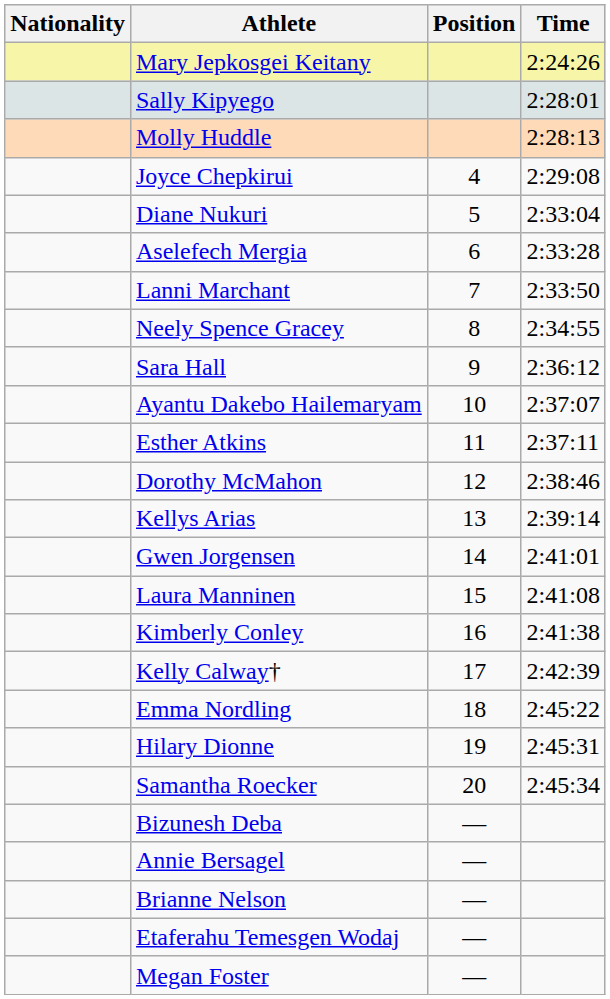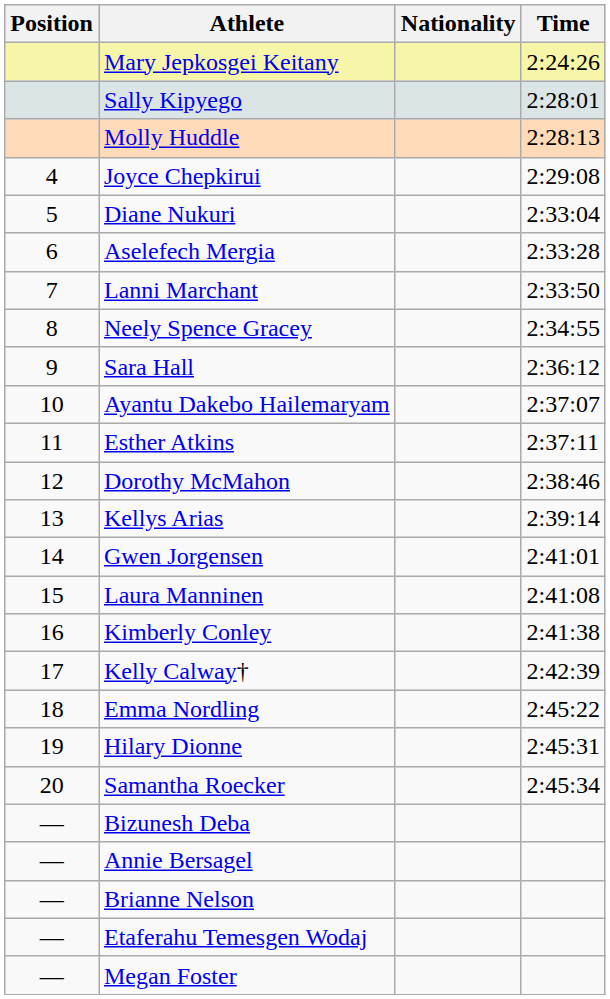 <table class="wikitable sortable">
 <tr>
+<th>Position</th>
+<th>Athlete</th>
 <th>Nationality</th>
-<th>Athlete</th>
-<th>Position</th>
 <th>Time</th>
 </tr>
 <tr bgcolor=#F7F6A8>
+<td align=center></td>
+<td><a href='#'>Mary Jepkosgei Keitany</a></td>
 <td></td>
-<td><a href='#'>Mary Jepkosgei Keitany</a></td>
-<td align=center></td>
 <td>2:24:26</td>
 </tr>
 <tr bgcolor=#DCE5E5>
+<td align=center></td>
+<td><a href='#'>Sally Kipyego</a></td>
 <td></td>
-<td><a href='#'>Sally Kipyego</a></td>
-<td align=center></td>
 <td>2:28:01</td>
 </tr>
 <tr bgcolor=#FFDAB9>
+<td align=center></td>
+<td><a href='#'>Molly Huddle</a></td>
 <td></td>
-<td><a href='#'>Molly Huddle</a></td>
-<td align=center></td>
 <td>2:28:13</td>
 </tr>
 <tr>
+<td align=center>4</td>
+<td><a href='#'>Joyce Chepkirui</a></td>
 <td></td>
-<td><a href='#'>Joyce Chepkirui</a></td>
-<td align=center>4</td>
 <td>2:29:08</td>
 </tr>
 <tr>
+<td align=center>5</td>
+<td><a href='#'>Diane Nukuri</a></td>
 <td></td>
-<td><a href='#'>Diane Nukuri</a></td>
-<td align=center>5</td>
 <td>2:33:04</td>
 </tr>
 <tr>
+<td align=center>6</td>
+<td><a href='#'>Aselefech Mergia</a></td>
 <td></td>
-<td><a href='#'>Aselefech Mergia</a></td>
-<td align=center>6</td>
 <td>2:33:28</td>
 </tr>
 <tr>
+<td align=center>7</td>
+<td><a href='#'>Lanni Marchant</a></td>
 <td></td>
-<td><a href='#'>Lanni Marchant</a></td>
-<td align=center>7</td>
 <td>2:33:50</td>
 </tr>
 <tr>
+<td align=center>8</td>
+<td><a href='#'>Neely Spence Gracey</a></td>
 <td></td>
-<td><a href='#'>Neely Spence Gracey</a></td>
-<td align=center>8</td>
 <td>2:34:55</td>
 </tr>
 <tr>
+<td align=center>9</td>
+<td><a href='#'>Sara Hall</a></td>
 <td></td>
-<td><a href='#'>Sara Hall</a></td>
-<td align=center>9</td>
 <td>2:36:12</td>
 </tr>
 <tr>
+<td align=center>10</td>
+<td><a href='#'>Ayantu Dakebo Hailemaryam</a></td>
 <td></td>
-<td><a href='#'>Ayantu Dakebo Hailemaryam</a></td>
-<td align=center>10</td>
 <td>2:37:07</td>
 </tr>
 <tr>
+<td align=center>11</td>
+<td><a href='#'>Esther Atkins</a></td>
 <td></td>
-<td><a href='#'>Esther Atkins</a></td>
-<td align=center>11</td>
 <td>2:37:11</td>
 </tr>
 <tr>
+<td align=center>12</td>
+<td><a href='#'>Dorothy McMahon</a></td>
 <td></td>
-<td><a href='#'>Dorothy McMahon</a></td>
-<td align=center>12</td>
 <td>2:38:46</td>
 </tr>
 <tr>
+<td align=center>13</td>
+<td><a href='#'>Kellys Arias</a></td>
 <td></td>
-<td><a href='#'>Kellys Arias</a></td>
-<td align=center>13</td>
 <td>2:39:14</td>
 </tr>
 <tr>
+<td align=center>14</td>
+<td><a href='#'>Gwen Jorgensen</a></td>
 <td></td>
-<td><a href='#'>Gwen Jorgensen</a></td>
-<td align=center>14</td>
 <td>2:41:01</td>
 </tr>
 <tr>
+<td align=center>15</td>
+<td><a href='#'>Laura Manninen</a></td>
 <td></td>
-<td><a href='#'>Laura Manninen</a></td>
-<td align=center>15</td>
 <td>2:41:08</td>
 </tr>
 <tr>
+<td align=center>16</td>
+<td><a href='#'>Kimberly Conley</a></td>
 <td></td>
-<td><a href='#'>Kimberly Conley</a></td>
-<td align=center>16</td>
 <td>2:41:38</td>
 </tr>
 <tr>
+<td align=center>17</td>
+<td><a href='#'>Kelly Calway</a>†</td>
 <td></td>
-<td><a href='#'>Kelly Calway</a>†</td>
-<td align=center>17</td>
 <td>2:42:39</td>
 </tr>
 <tr>
+<td align=center>18</td>
+<td><a href='#'>Emma Nordling</a></td>
 <td></td>
-<td><a href='#'>Emma Nordling</a></td>
-<td align=center>18</td>
 <td>2:45:22</td>
 </tr>
 <tr>
+<td align=center>19</td>
+<td><a href='#'>Hilary Dionne</a></td>
 <td></td>
-<td><a href='#'>Hilary Dionne</a></td>
-<td align=center>19</td>
 <td>2:45:31</td>
 </tr>
 <tr>
+<td align=center>20</td>
+<td><a href='#'>Samantha Roecker</a></td>
 <td></td>
-<td><a href='#'>Samantha Roecker</a></td>
-<td align=center>20</td>
 <td>2:45:34</td>
 </tr>
 <tr>
+<td align=center>—</td>
+<td><a href='#'>Bizunesh Deba</a></td>
 <td></td>
-<td><a href='#'>Bizunesh Deba</a></td>
-<td align=center>—</td>
 <td></td>
 </tr>
 <tr>
+<td align=center>—</td>
+<td><a href='#'>Annie Bersagel</a></td>
 <td></td>
-<td><a href='#'>Annie Bersagel</a></td>
-<td align=center>—</td>
 <td></td>
 </tr>
 <tr>
+<td align=center>—</td>
+<td><a href='#'>Brianne Nelson</a></td>
 <td></td>
-<td><a href='#'>Brianne Nelson</a></td>
-<td align=center>—</td>
 <td></td>
 </tr>
 <tr>
+<td align=center>—</td>
+<td><a href='#'>Etaferahu Temesgen Wodaj</a></td>
 <td></td>
-<td><a href='#'>Etaferahu Temesgen Wodaj</a></td>
-<td align=center>—</td>
 <td></td>
 </tr>
 <tr>
+<td align=center>—</td>
+<td><a href='#'>Megan Foster</a></td>
 <td></td>
-<td><a href='#'>Megan Foster</a></td>
-<td align=center>—</td>
 <td></td>
 </tr>
 </table>
